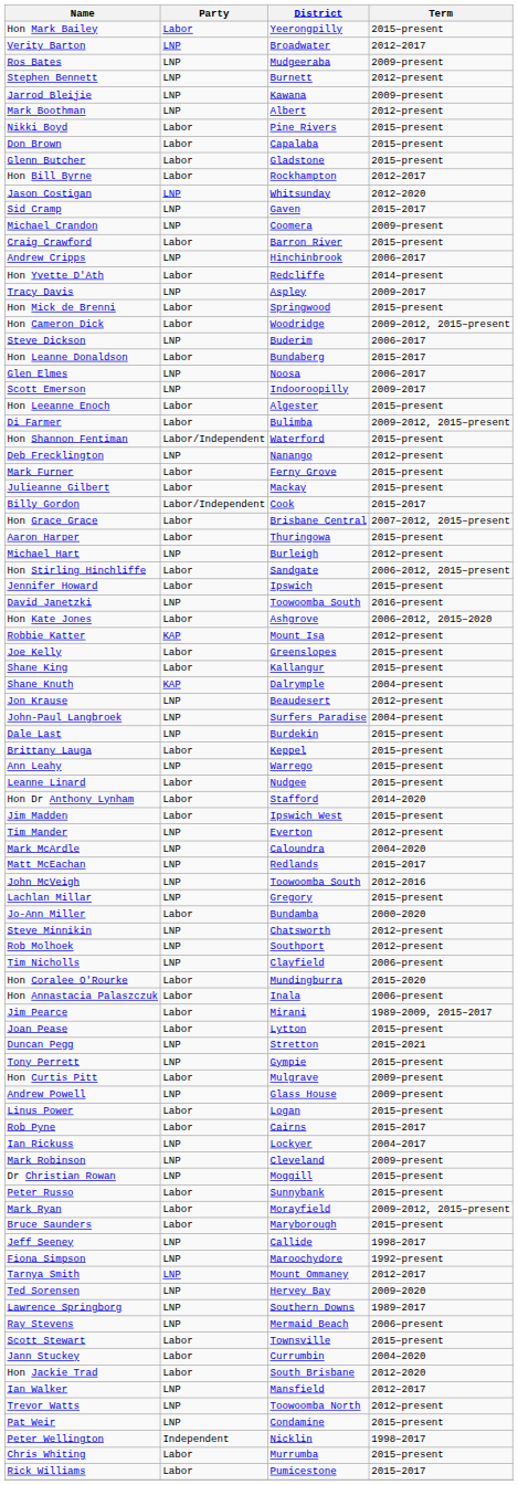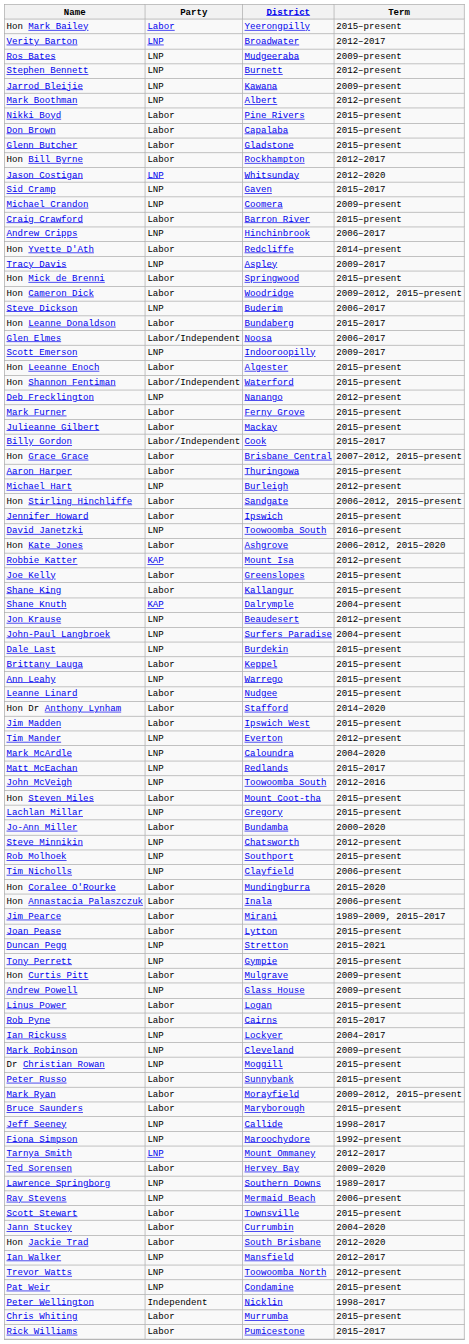 <table class="wikitable sortable">
 <tr>
 <th>Name</th>
 <th>Party</th>
 <th><a href='#'>District</a></th>
 <th>Term</th>
 </tr>
 <tr>
 <td>Hon <a href='#'>Mark Bailey</a></td>
 <td><a href='#'>Labor</a></td>
 <td><a href='#'>Yeerongpilly</a></td>
 <td>2015–present</td>
 </tr>
 <tr>
 <td><a href='#'>Verity Barton</a></td>
 <td><a href='#'>LNP</a></td>
 <td><a href='#'>Broadwater</a></td>
 <td>2012–2017</td>
 </tr>
 <tr>
 <td><a href='#'>Ros Bates</a></td>
 <td>LNP</td>
 <td><a href='#'>Mudgeeraba</a></td>
 <td>2009–present</td>
 </tr>
 <tr>
 <td><a href='#'>Stephen Bennett</a></td>
 <td>LNP</td>
 <td><a href='#'>Burnett</a></td>
 <td>2012–present</td>
 </tr>
 <tr>
 <td><a href='#'>Jarrod Bleijie</a></td>
 <td>LNP</td>
 <td><a href='#'>Kawana</a></td>
 <td>2009–present</td>
 </tr>
 <tr>
 <td><a href='#'>Mark Boothman</a></td>
 <td>LNP</td>
 <td><a href='#'>Albert</a></td>
 <td>2012–present</td>
 </tr>
 <tr>
 <td><a href='#'>Nikki Boyd</a></td>
 <td>Labor</td>
 <td><a href='#'>Pine Rivers</a></td>
 <td>2015–present</td>
 </tr>
 <tr>
 <td><a href='#'>Don Brown</a></td>
 <td>Labor</td>
 <td><a href='#'>Capalaba</a></td>
 <td>2015–present</td>
 </tr>
 <tr>
 <td><a href='#'>Glenn Butcher</a></td>
 <td>Labor</td>
 <td><a href='#'>Gladstone</a></td>
 <td>2015–present</td>
 </tr>
 <tr>
 <td>Hon <a href='#'>Bill Byrne</a></td>
 <td>Labor</td>
 <td><a href='#'>Rockhampton</a></td>
 <td>2012–2017</td>
 </tr>
 <tr>
 <td><a href='#'>Jason Costigan</a></td>
 <td><a href='#'>LNP</a></td>
 <td><a href='#'>Whitsunday</a></td>
 <td>2012–2020</td>
 </tr>
 <tr>
 <td><a href='#'>Sid Cramp</a></td>
 <td>LNP</td>
 <td><a href='#'>Gaven</a></td>
 <td>2015–2017</td>
 </tr>
 <tr>
 <td><a href='#'>Michael Crandon</a></td>
 <td>LNP</td>
 <td><a href='#'>Coomera</a></td>
 <td>2009–present</td>
 </tr>
 <tr>
 <td><a href='#'>Craig Crawford</a></td>
 <td>Labor</td>
 <td><a href='#'>Barron River</a></td>
 <td>2015–present</td>
 </tr>
 <tr>
 <td><a href='#'>Andrew Cripps</a></td>
 <td>LNP</td>
 <td><a href='#'>Hinchinbrook</a></td>
 <td>2006–2017</td>
 </tr>
 <tr>
 <td>Hon <a href='#'>Yvette D'Ath</a></td>
 <td>Labor</td>
 <td><a href='#'>Redcliffe</a></td>
 <td>2014–present</td>
 </tr>
 <tr>
 <td><a href='#'>Tracy Davis</a></td>
 <td>LNP</td>
 <td><a href='#'>Aspley</a></td>
 <td>2009–2017</td>
 </tr>
 <tr>
 <td>Hon <a href='#'>Mick de Brenni</a></td>
 <td>Labor</td>
 <td><a href='#'>Springwood</a></td>
 <td>2015–present</td>
 </tr>
 <tr>
 <td>Hon <a href='#'>Cameron Dick</a></td>
 <td>Labor</td>
 <td><a href='#'>Woodridge</a></td>
 <td>2009–2012, 2015–present</td>
 </tr>
 <tr>
 <td><a href='#'>Steve Dickson</a> </td>
 <td>LNP</td>
 <td><a href='#'>Buderim</a></td>
 <td>2006–2017</td>
 </tr>
 <tr>
 <td>Hon <a href='#'>Leanne Donaldson</a></td>
 <td>Labor</td>
 <td><a href='#'>Bundaberg</a></td>
 <td>2015–2017</td>
 </tr>
 <tr>
 <td><a href='#'>Glen Elmes</a></td>
-<td>LNP</td>
+<td>Labor/Independent </td>
 <td><a href='#'>Noosa</a></td>
 <td>2006–2017</td>
 </tr>
 <tr>
 <td><a href='#'>Scott Emerson</a></td>
 <td>LNP</td>
 <td><a href='#'>Indooroopilly</a></td>
 <td>2009–2017</td>
 </tr>
 <tr>
 <td>Hon <a href='#'>Leeanne Enoch</a></td>
 <td>Labor</td>
 <td><a href='#'>Algester</a></td>
 <td>2015–present</td>
-</tr>
-<tr>
-<td><a href='#'>Di Farmer</a></td>
-<td>Labor</td>
-<td><a href='#'>Bulimba</a></td>
-<td>2009–2012, 2015–present</td>
 </tr>
 <tr>
 <td>Hon <a href='#'>Shannon Fentiman</a></td>
 <td>Labor/Independent </td>
 <td><a href='#'>Waterford</a></td>
 <td>2015–present</td>
 </tr>
 <tr>
 <td><a href='#'>Deb Frecklington</a></td>
 <td>LNP</td>
 <td><a href='#'>Nanango</a></td>
 <td>2012–present</td>
 </tr>
 <tr>
 <td><a href='#'>Mark Furner</a></td>
 <td>Labor</td>
 <td><a href='#'>Ferny Grove</a></td>
 <td>2015–present</td>
 </tr>
 <tr>
 <td><a href='#'>Julieanne Gilbert</a></td>
 <td>Labor</td>
 <td><a href='#'>Mackay</a></td>
 <td>2015–present</td>
 </tr>
 <tr>
 <td><a href='#'>Billy Gordon</a></td>
 <td>Labor/Independent </td>
 <td><a href='#'>Cook</a></td>
 <td>2015–2017</td>
 </tr>
 <tr>
 <td>Hon <a href='#'>Grace Grace</a></td>
 <td>Labor</td>
 <td><a href='#'>Brisbane Central</a></td>
 <td>2007–2012, 2015–present</td>
 </tr>
 <tr>
 <td><a href='#'>Aaron Harper</a></td>
 <td>Labor</td>
 <td><a href='#'>Thuringowa</a></td>
 <td>2015–present</td>
 </tr>
 <tr>
 <td><a href='#'>Michael Hart</a></td>
 <td>LNP</td>
 <td><a href='#'>Burleigh</a></td>
 <td>2012–present</td>
 </tr>
 <tr>
 <td>Hon <a href='#'>Stirling Hinchliffe</a></td>
 <td>Labor</td>
 <td><a href='#'>Sandgate</a></td>
 <td>2006–2012, 2015–present</td>
 </tr>
 <tr>
 <td><a href='#'>Jennifer Howard</a></td>
 <td>Labor</td>
 <td><a href='#'>Ipswich</a></td>
 <td>2015–present</td>
 </tr>
 <tr>
 <td><a href='#'>David Janetzki</a> </td>
 <td>LNP</td>
 <td><a href='#'>Toowoomba South</a></td>
 <td>2016–present</td>
 </tr>
 <tr>
 <td>Hon <a href='#'>Kate Jones</a></td>
 <td>Labor</td>
 <td><a href='#'>Ashgrove</a></td>
 <td>2006–2012, 2015–2020</td>
 </tr>
 <tr>
 <td><a href='#'>Robbie Katter</a></td>
 <td><a href='#'>KAP</a></td>
 <td><a href='#'>Mount Isa</a></td>
 <td>2012–present</td>
 </tr>
 <tr>
 <td><a href='#'>Joe Kelly</a></td>
 <td>Labor</td>
 <td><a href='#'>Greenslopes</a></td>
 <td>2015–present</td>
 </tr>
 <tr>
 <td><a href='#'>Shane King</a></td>
 <td>Labor</td>
 <td><a href='#'>Kallangur</a></td>
 <td>2015–present</td>
 </tr>
 <tr>
 <td><a href='#'>Shane Knuth</a></td>
 <td><a href='#'>KAP</a></td>
 <td><a href='#'>Dalrymple</a></td>
 <td>2004–present</td>
 </tr>
 <tr>
 <td><a href='#'>Jon Krause</a></td>
 <td>LNP</td>
 <td><a href='#'>Beaudesert</a></td>
 <td>2012–present</td>
 </tr>
 <tr>
 <td><a href='#'>John-Paul Langbroek</a></td>
 <td>LNP</td>
 <td><a href='#'>Surfers Paradise</a></td>
 <td>2004–present</td>
 </tr>
 <tr>
 <td><a href='#'>Dale Last</a></td>
 <td>LNP</td>
 <td><a href='#'>Burdekin</a></td>
 <td>2015–present</td>
 </tr>
 <tr>
 <td><a href='#'>Brittany Lauga</a></td>
 <td>Labor</td>
 <td><a href='#'>Keppel</a></td>
 <td>2015–present</td>
 </tr>
 <tr>
 <td><a href='#'>Ann Leahy</a></td>
 <td>LNP</td>
 <td><a href='#'>Warrego</a></td>
 <td>2015–present</td>
 </tr>
 <tr>
 <td><a href='#'>Leanne Linard</a></td>
 <td>Labor</td>
 <td><a href='#'>Nudgee</a></td>
 <td>2015–present</td>
 </tr>
 <tr>
 <td>Hon Dr <a href='#'>Anthony Lynham</a></td>
 <td>Labor</td>
 <td><a href='#'>Stafford</a></td>
 <td>2014–2020</td>
 </tr>
 <tr>
 <td><a href='#'>Jim Madden</a></td>
 <td>Labor</td>
 <td><a href='#'>Ipswich West</a></td>
 <td>2015–present</td>
 </tr>
 <tr>
 <td><a href='#'>Tim Mander</a></td>
 <td>LNP</td>
 <td><a href='#'>Everton</a></td>
 <td>2012–present</td>
 </tr>
 <tr>
 <td><a href='#'>Mark McArdle</a></td>
 <td>LNP</td>
 <td><a href='#'>Caloundra</a></td>
 <td>2004–2020</td>
 </tr>
 <tr>
 <td><a href='#'>Matt McEachan</a></td>
 <td>LNP</td>
 <td><a href='#'>Redlands</a></td>
 <td>2015–2017</td>
 </tr>
 <tr>
 <td><a href='#'>John McVeigh</a> </td>
 <td>LNP</td>
 <td><a href='#'>Toowoomba South</a></td>
 <td>2012–2016</td>
 </tr>
 <tr>
+<td>Hon <a href='#'>Steven Miles</a></td>
+<td>Labor</td>
+<td><a href='#'>Mount Coot-tha</a></td>
+<td>2015–present</td>
+</tr>
+<tr>
 <td><a href='#'>Lachlan Millar</a></td>
 <td>LNP</td>
 <td><a href='#'>Gregory</a></td>
 <td>2015–present</td>
 </tr>
 <tr>
 <td><a href='#'>Jo-Ann Miller</a></td>
 <td>Labor</td>
 <td><a href='#'>Bundamba</a></td>
 <td>2000–2020</td>
 </tr>
 <tr>
 <td><a href='#'>Steve Minnikin</a></td>
 <td>LNP</td>
 <td><a href='#'>Chatsworth</a></td>
 <td>2012–present</td>
 </tr>
 <tr>
 <td><a href='#'>Rob Molhoek</a></td>
 <td>LNP</td>
 <td><a href='#'>Southport</a></td>
-<td>2012–present</td>
+<td>2015–present</td>
 </tr>
 <tr>
 <td><a href='#'>Tim Nicholls</a></td>
 <td>LNP</td>
 <td><a href='#'>Clayfield</a></td>
 <td>2006–present</td>
 </tr>
 <tr>
 <td>Hon <a href='#'>Coralee O'Rourke</a></td>
 <td>Labor</td>
 <td><a href='#'>Mundingburra</a></td>
 <td>2015–2020</td>
 </tr>
 <tr>
 <td>Hon <a href='#'>Annastacia Palaszczuk</a></td>
 <td>Labor</td>
 <td><a href='#'>Inala</a></td>
 <td>2006–present</td>
 </tr>
 <tr>
 <td><a href='#'>Jim Pearce</a></td>
 <td>Labor</td>
 <td><a href='#'>Mirani</a></td>
 <td>1989–2009, 2015–2017</td>
 </tr>
 <tr>
 <td><a href='#'>Joan Pease</a></td>
 <td>Labor</td>
 <td><a href='#'>Lytton</a></td>
 <td>2015–present</td>
 </tr>
 <tr>
 <td><a href='#'>Duncan Pegg</a></td>
 <td>LNP</td>
 <td><a href='#'>Stretton</a></td>
 <td>2015–2021</td>
 </tr>
 <tr>
 <td><a href='#'>Tony Perrett</a></td>
 <td>LNP</td>
 <td><a href='#'>Gympie</a></td>
 <td>2015–present</td>
 </tr>
 <tr>
 <td>Hon <a href='#'>Curtis Pitt</a></td>
 <td>Labor</td>
 <td><a href='#'>Mulgrave</a></td>
 <td>2009–present</td>
 </tr>
 <tr>
 <td><a href='#'>Andrew Powell</a></td>
 <td>LNP</td>
 <td><a href='#'>Glass House</a></td>
 <td>2009–present</td>
 </tr>
 <tr>
 <td><a href='#'>Linus Power</a></td>
 <td>Labor</td>
 <td><a href='#'>Logan</a></td>
 <td>2015–present</td>
 </tr>
 <tr>
 <td><a href='#'>Rob Pyne</a></td>
 <td>Labor</td>
 <td><a href='#'>Cairns</a></td>
 <td>2015–2017</td>
 </tr>
 <tr>
 <td><a href='#'>Ian Rickuss</a></td>
 <td>LNP</td>
 <td><a href='#'>Lockyer</a></td>
 <td>2004–2017</td>
 </tr>
 <tr>
 <td><a href='#'>Mark Robinson</a></td>
 <td>LNP</td>
 <td><a href='#'>Cleveland</a></td>
 <td>2009–present</td>
 </tr>
 <tr>
 <td>Dr <a href='#'>Christian Rowan</a></td>
 <td>LNP</td>
 <td><a href='#'>Moggill</a></td>
 <td>2015–present</td>
 </tr>
 <tr>
 <td><a href='#'>Peter Russo</a></td>
 <td>Labor</td>
 <td><a href='#'>Sunnybank</a></td>
 <td>2015–present</td>
 </tr>
 <tr>
 <td><a href='#'>Mark Ryan</a></td>
 <td>Labor</td>
 <td><a href='#'>Morayfield</a></td>
 <td>2009–2012, 2015–present</td>
 </tr>
 <tr>
 <td><a href='#'>Bruce Saunders</a></td>
 <td>Labor</td>
 <td><a href='#'>Maryborough</a></td>
 <td>2015–present</td>
 </tr>
 <tr>
 <td><a href='#'>Jeff Seeney</a></td>
 <td>LNP</td>
 <td><a href='#'>Callide</a></td>
 <td>1998–2017</td>
 </tr>
 <tr>
 <td><a href='#'>Fiona Simpson</a></td>
 <td>LNP</td>
 <td><a href='#'>Maroochydore</a></td>
 <td>1992–present</td>
 </tr>
 <tr>
 <td><a href='#'>Tarnya Smith</a></td>
 <td><a href='#'>LNP</a></td>
 <td><a href='#'>Mount Ommaney</a></td>
 <td>2012–2017</td>
 </tr>
 <tr>
 <td><a href='#'>Ted Sorensen</a></td>
-<td>LNP</td>
+<td>Labor</td>
 <td><a href='#'>Hervey Bay</a></td>
 <td>2009–2020</td>
 </tr>
 <tr>
 <td><a href='#'>Lawrence Springborg</a></td>
 <td>LNP</td>
 <td><a href='#'>Southern Downs</a></td>
 <td>1989–2017</td>
 </tr>
 <tr>
 <td><a href='#'>Ray Stevens</a></td>
 <td>LNP</td>
 <td><a href='#'>Mermaid Beach</a></td>
 <td>2006–present</td>
 </tr>
 <tr>
 <td><a href='#'>Scott Stewart</a></td>
 <td>Labor</td>
 <td><a href='#'>Townsville</a></td>
 <td>2015–present</td>
 </tr>
 <tr>
 <td><a href='#'>Jann Stuckey</a></td>
 <td>Labor</td>
 <td><a href='#'>Currumbin</a></td>
 <td>2004–2020</td>
 </tr>
 <tr>
 <td>Hon <a href='#'>Jackie Trad</a></td>
 <td>Labor</td>
 <td><a href='#'>South Brisbane</a></td>
 <td>2012–2020</td>
 </tr>
 <tr>
 <td><a href='#'>Ian Walker</a></td>
 <td>LNP</td>
 <td><a href='#'>Mansfield</a></td>
 <td>2012–2017</td>
 </tr>
 <tr>
 <td><a href='#'>Trevor Watts</a></td>
 <td>LNP</td>
 <td><a href='#'>Toowoomba North</a></td>
 <td>2012–present</td>
 </tr>
 <tr>
 <td><a href='#'>Pat Weir</a></td>
 <td>LNP</td>
 <td><a href='#'>Condamine</a></td>
 <td>2015–present</td>
 </tr>
 <tr>
 <td><a href='#'>Peter Wellington</a></td>
 <td>Independent</td>
 <td><a href='#'>Nicklin</a></td>
 <td>1998–2017</td>
 </tr>
 <tr>
 <td><a href='#'>Chris Whiting</a></td>
 <td>Labor</td>
 <td><a href='#'>Murrumba</a></td>
 <td>2015–present</td>
 </tr>
 <tr>
 <td><a href='#'>Rick Williams</a></td>
 <td>Labor</td>
 <td><a href='#'>Pumicestone</a></td>
 <td>2015–2017</td>
 </tr>
 <tr>
 </tr>
 </table>
